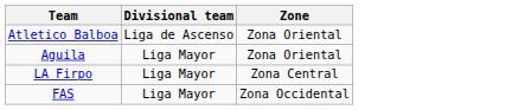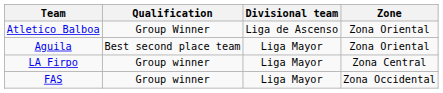 <table class="wikitable sortable" style="text-align:center">
 <tr>
 <th>Team</th>
+<th>Qualification</th>
 <th>Divisional team</th>
 <th>Zone</th>
 </tr>
 <tr>
 <td><a href='#'>Atletico Balboa</a></td>
+<td>Group Winner</td>
 <td>Liga de Ascenso</td>
 <td>Zona Oriental</td>
 </tr>
 <tr>
 <td><a href='#'>Aguila</a></td>
+<td>Best second place team</td>
 <td>Liga Mayor</td>
 <td>Zona Oriental</td>
 </tr>
 <tr>
 <td><a href='#'>LA Firpo</a></td>
+<td>Group winner</td>
 <td>Liga Mayor</td>
 <td>Zona Central</td>
 </tr>
 <tr>
 <td><a href='#'>FAS</a></td>
+<td>Group winner</td>
 <td>Liga Mayor</td>
 <td>Zona Occidental</td>
 </tr>
 </table>
